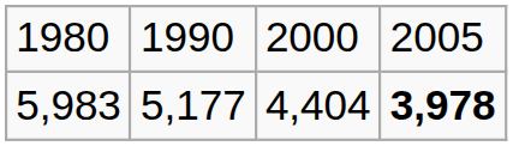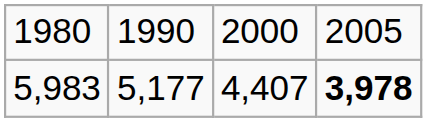 <table class="wikitable" style="text-align:left;">
 <tr>
 <td>1980</td>
 <td>1990</td>
 <td>2000</td>
 <td>2005</td>
 </tr>
 <tr>
 <td>5,983</td>
 <td>5,177</td>
-<td>4,404</td>
+<td>4,407</td>
 <td><strong>3,978</strong></td>
 </tr>
 </table>
